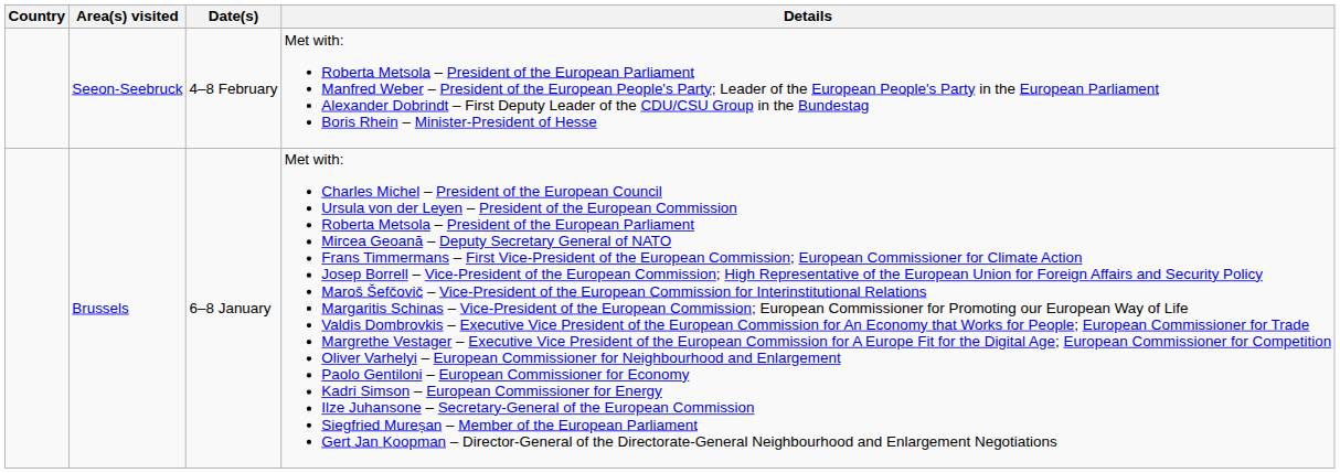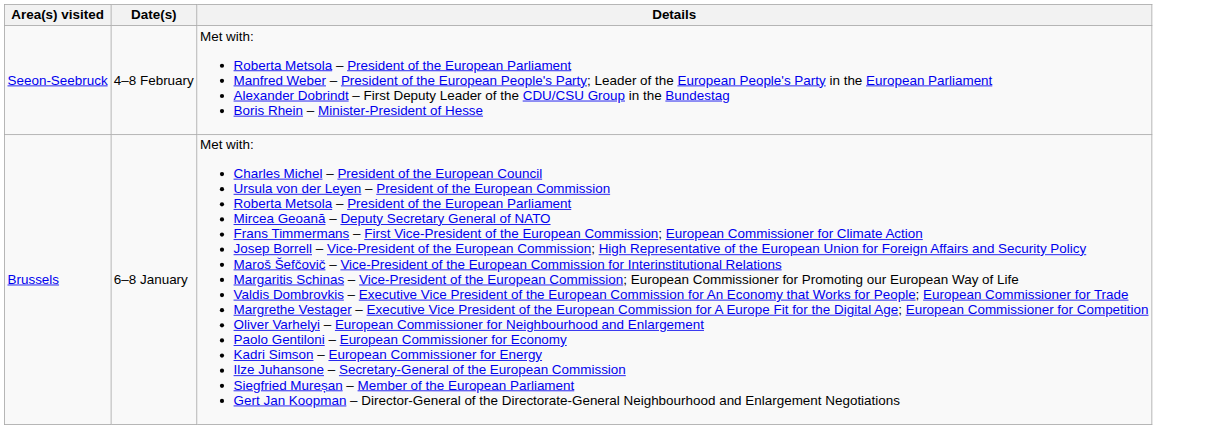 <table class="wikitable">
 <tr>
-<th>Country</th>
 <th>Area(s) visited</th>
 <th>Date(s)</th>
 <th>Details</th>
 </tr>
 <tr>
-<td><strong></strong></td>
 <td><a href='#'>Seeon-Seebruck</a></td>
 <td>4–8 February</td>
 <td>Met with:<br><ul><li><a href='#'>Roberta Metsola</a> – <a href='#'>President of the European Parliament</a></li><li><a href='#'>Manfred Weber</a> – <a href='#'>President of the European People's Party</a>; Leader of the <a href='#'>European People's Party</a> in the <a href='#'>European Parliament</a></li><li><a href='#'>Alexander Dobrindt</a> – First Deputy Leader of the <a href='#'>CDU/CSU Group</a> in the <a href='#'>Bundestag</a></li><li><a href='#'>Boris Rhein</a> – <a href='#'>Minister-President of Hesse</a></li></ul></td>
 </tr>
 <tr>
-<td><strong></strong></td>
 <td><a href='#'>Brussels</a></td>
 <td>6–8 January</td>
 <td>Met with:<br><ul><li><a href='#'>Charles Michel</a> – <a href='#'>President of the European Council</a></li><li><a href='#'>Ursula von der Leyen</a> – <a href='#'>President of the European Commission</a></li><li><a href='#'>Roberta Metsola</a> – <a href='#'>President of the European Parliament</a></li><li><a href='#'>Mircea Geoană</a> – <a href='#'>Deputy Secretary General of NATO</a></li><li><a href='#'>Frans Timmermans</a> – <a href='#'>First Vice-President of the European Commission</a>; <a href='#'>European Commissioner for Climate Action</a></li><li><a href='#'>Josep Borrell</a> – <a href='#'>Vice-President of the European Commission</a>; <a href='#'>High Representative of the European Union for Foreign Affairs and Security Policy</a></li><li><a href='#'>Maroš Šefčovič</a> – <a href='#'>Vice-President of the European Commission for Interinstitutional Relations</a></li><li><a href='#'>Margaritis Schinas</a> – <a href='#'>Vice-President of the European Commission</a>; European Commissioner for Promoting our European Way of Life</li><li><a href='#'>Valdis Dombrovkis</a> – <a href='#'>Executive Vice President of the European Commission for An Economy that Works for People</a>; <a href='#'>European Commissioner for Trade</a></li><li><a href='#'>Margrethe Vestager</a> – <a href='#'>Executive Vice President of the European Commission for A Europe Fit for the Digital Age</a>; <a href='#'>European Commissioner for Competition</a></li><li><a href='#'>Oliver Varhelyi</a> – <a href='#'>European Commissioner for Neighbourhood and Enlargement</a></li><li><a href='#'>Paolo Gentiloni</a> – <a href='#'>European Commissioner for Economy</a></li><li><a href='#'>Kadri Simson</a> – <a href='#'>European Commissioner for Energy</a></li><li><a href='#'>Ilze Juhansone</a> – <a href='#'>Secretary-General of the European Commission</a></li><li><a href='#'>Siegfried Mureșan</a> – <a href='#'>Member of the European Parliament</a></li><li><a href='#'>Gert Jan Koopman</a> – Director-General of the Directorate-General Neighbourhood and Enlargement Negotiations</li></ul></td>
 </tr>
 </table>
